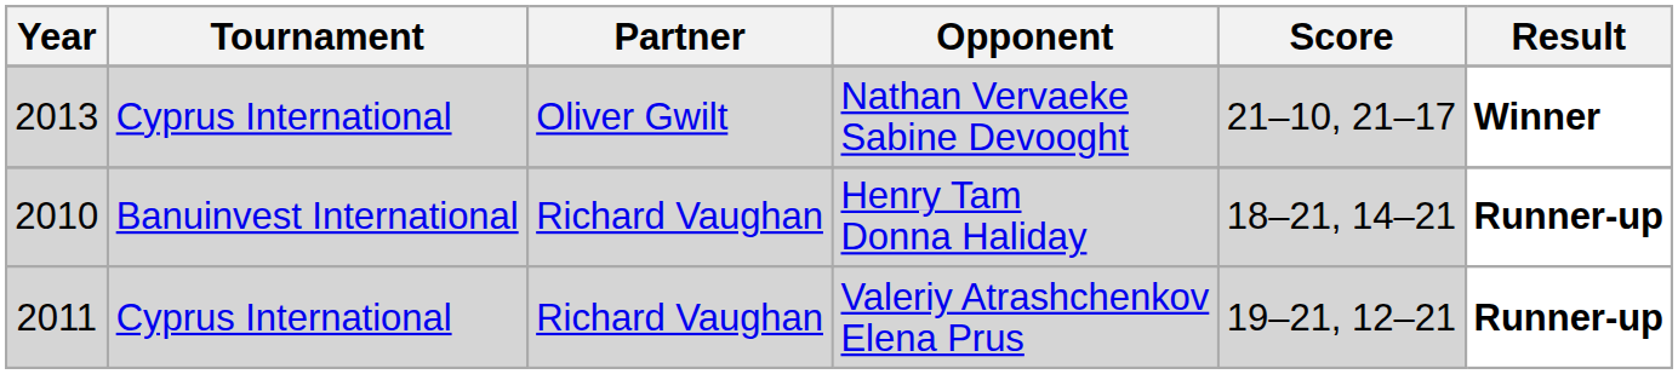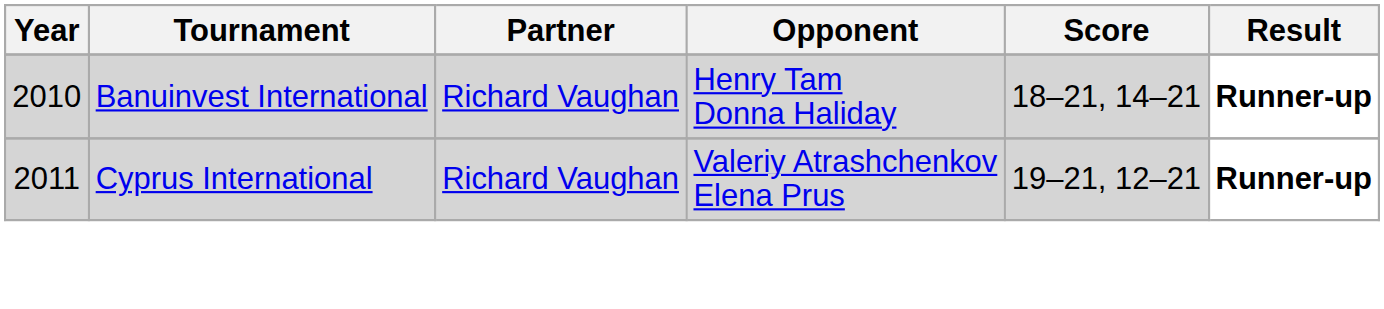 <table class="sortable wikitable" style="font-size: 90%;">
 <tr>
 <th>Year</th>
 <th>Tournament</th>
 <th>Partner</th>
 <th>Opponent</th>
 <th>Score</th>
 <th>Result</th>
 </tr>
 <tr>
-</tr>
-<tr style="background:#D5D5D5">
-<td align="center">2013</td>
-<td align="left"><a href='#'>Cyprus International</a></td>
-<td align="left"> <a href='#'>Oliver Gwilt</a></td>
-<td align="left"> <a href='#'>Nathan Vervaeke</a><br> <a href='#'>Sabine Devooght</a></td>
-<td align="left">21–10, 21–17</td>
-<td style="text-align:left; background:white"> <strong>Winner</strong></td>
 </tr>
 <tr>
 </tr>
 <tr style="background:#D5D5D5">
 <td align="center">2010</td>
 <td align="left"><a href='#'>Banuinvest International</a></td>
 <td align="left"> <a href='#'>Richard Vaughan</a></td>
 <td align="left"> <a href='#'>Henry Tam</a><br> <a href='#'>Donna Haliday</a></td>
 <td align="left">18–21, 14–21</td>
 <td style="text-align:left; background:white"> <strong>Runner-up</strong></td>
 </tr>
 <tr>
 </tr>
 <tr style="background:#D5D5D5">
 <td align="center">2011</td>
 <td align="left"><a href='#'>Cyprus International</a></td>
 <td align="left"> <a href='#'>Richard Vaughan</a></td>
 <td align="left"> <a href='#'>Valeriy Atrashchenkov</a><br> <a href='#'>Elena Prus</a></td>
 <td align="left">19–21, 12–21</td>
 <td style="text-align:left; background:white"> <strong>Runner-up</strong></td>
 </tr>
 </table>
